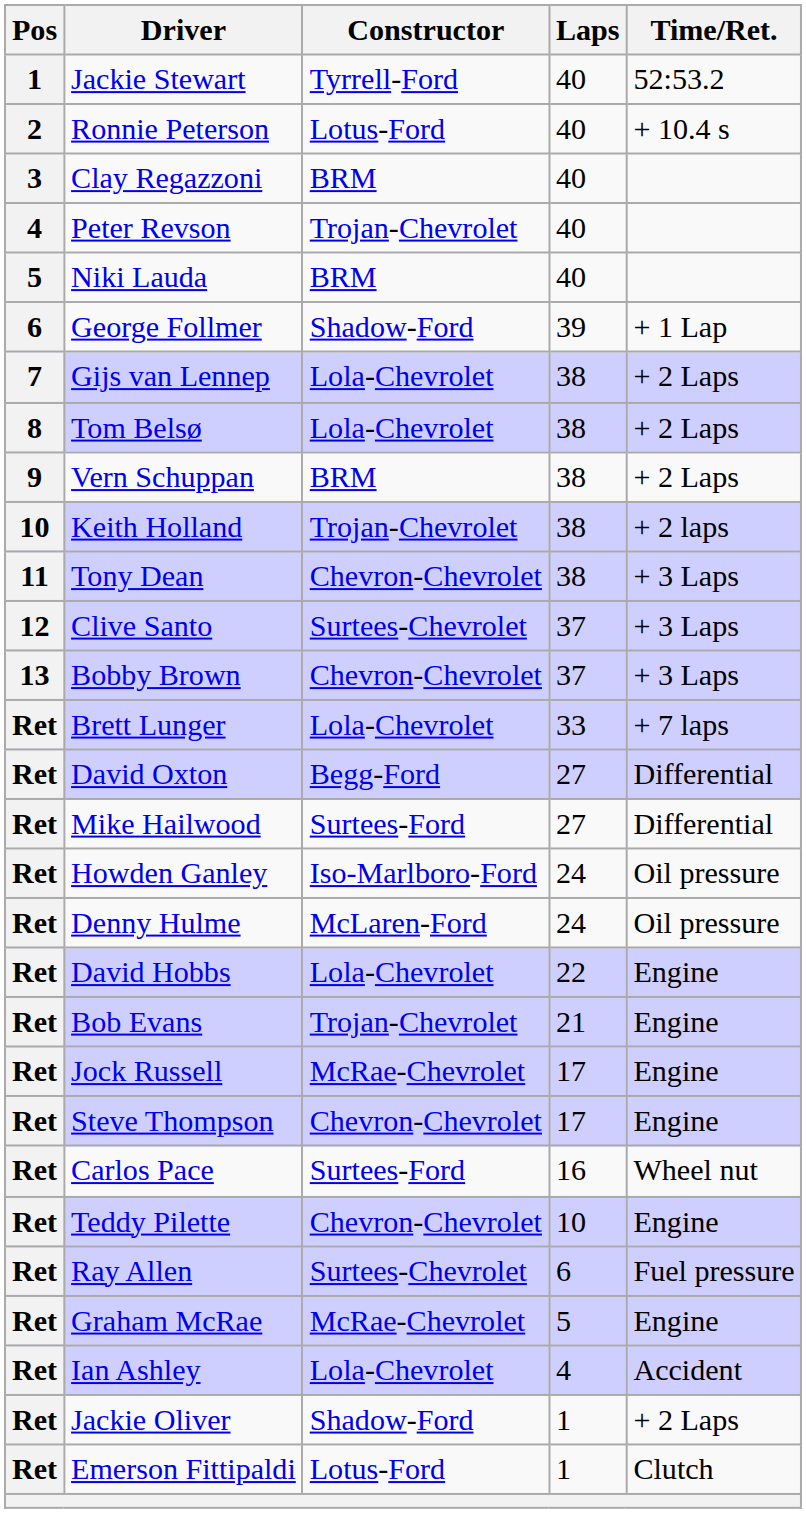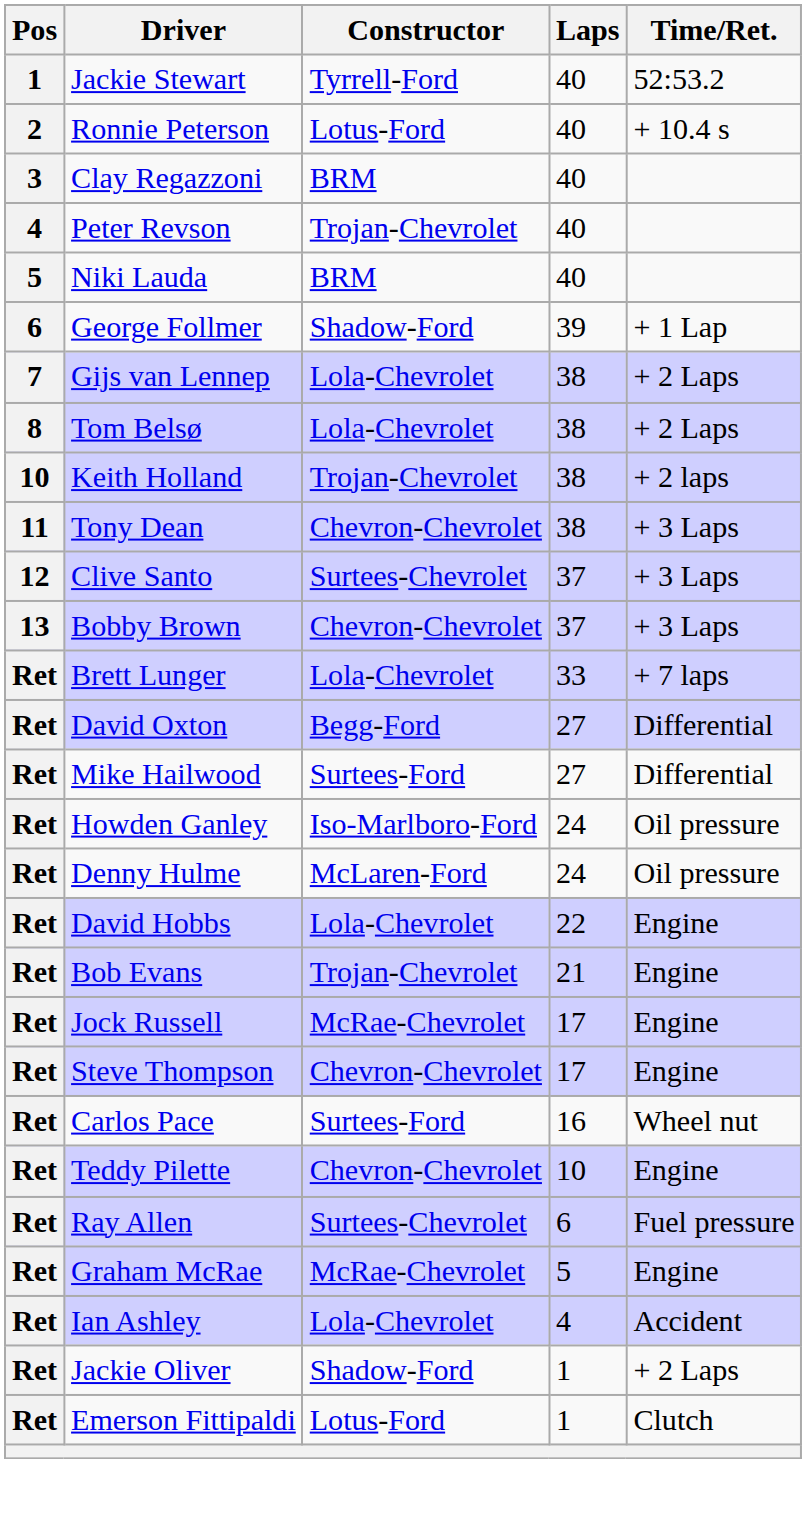 <table class="wikitable" style="font-size: 95%;">
 <tr>
 <th>Pos</th>
 <th>Driver</th>
 <th>Constructor</th>
 <th>Laps</th>
 <th>Time/Ret.</th>
 </tr>
 <tr>
 <th>1</th>
 <td> <a href='#'>Jackie Stewart</a></td>
 <td><a href='#'>Tyrrell</a>-<a href='#'>Ford</a></td>
 <td>40</td>
 <td>52:53.2</td>
 </tr>
 <tr>
 <th>2</th>
 <td> <a href='#'>Ronnie Peterson</a></td>
 <td><a href='#'>Lotus</a>-<a href='#'>Ford</a></td>
 <td>40</td>
 <td>+ 10.4 s</td>
 </tr>
 <tr>
 <th>3</th>
 <td> <a href='#'>Clay Regazzoni</a></td>
 <td><a href='#'>BRM</a></td>
 <td>40</td>
 <td></td>
 </tr>
 <tr>
 <th>4</th>
 <td> <a href='#'>Peter Revson</a></td>
 <td><a href='#'>Trojan</a>-<a href='#'>Chevrolet</a></td>
 <td>40</td>
 <td></td>
 </tr>
 <tr>
 <th>5</th>
 <td> <a href='#'>Niki Lauda</a></td>
 <td><a href='#'>BRM</a></td>
 <td>40</td>
 <td></td>
 </tr>
 <tr>
 <th>6</th>
 <td> <a href='#'>George Follmer</a></td>
 <td><a href='#'>Shadow</a>-<a href='#'>Ford</a></td>
 <td>39</td>
 <td>+ 1 Lap</td>
 </tr>
 <tr style="background-color: #CFCFFF">
 <th>7</th>
 <td> <a href='#'>Gijs van Lennep</a></td>
 <td><a href='#'>Lola</a>-<a href='#'>Chevrolet</a></td>
 <td>38</td>
 <td>+ 2 Laps</td>
 </tr>
 <tr style="background-color: #CFCFFF">
 <th>8</th>
 <td> <a href='#'>Tom Belsø</a></td>
 <td><a href='#'>Lola</a>-<a href='#'>Chevrolet</a></td>
-<td>38</td>
-<td>+ 2 Laps</td>
-</tr>
-<tr>
-<th>9</th>
-<td> <a href='#'>Vern Schuppan</a></td>
-<td><a href='#'>BRM</a></td>
 <td>38</td>
 <td>+ 2 Laps</td>
 </tr>
 <tr style="background-color: #CFCFFF">
 <th>10</th>
 <td> <a href='#'>Keith Holland</a></td>
 <td><a href='#'>Trojan</a>-<a href='#'>Chevrolet</a></td>
 <td>38</td>
 <td>+ 2 laps</td>
 </tr>
 <tr style="background-color: #CFCFFF">
 <th>11</th>
 <td> <a href='#'>Tony Dean</a></td>
 <td><a href='#'>Chevron</a>-<a href='#'>Chevrolet</a></td>
 <td>38</td>
 <td>+ 3 Laps</td>
 </tr>
 <tr style="background-color: #CFCFFF">
 <th>12</th>
 <td> <a href='#'>Clive Santo</a></td>
 <td><a href='#'>Surtees</a>-<a href='#'>Chevrolet</a></td>
 <td>37</td>
 <td>+ 3 Laps</td>
 </tr>
 <tr style="background-color: #CFCFFF">
 <th>13</th>
 <td> <a href='#'>Bobby Brown</a></td>
 <td><a href='#'>Chevron</a>-<a href='#'>Chevrolet</a></td>
 <td>37</td>
 <td>+ 3 Laps</td>
 </tr>
 <tr style="background-color: #CFCFFF">
 <th>Ret</th>
 <td> <a href='#'>Brett Lunger</a></td>
 <td><a href='#'>Lola</a>-<a href='#'>Chevrolet</a></td>
 <td>33</td>
 <td>+ 7 laps</td>
 </tr>
 <tr style="background-color: #CFCFFF">
 <th>Ret</th>
 <td> <a href='#'>David Oxton</a></td>
 <td><a href='#'>Begg</a>-<a href='#'>Ford</a></td>
 <td>27</td>
 <td>Differential</td>
 </tr>
 <tr>
 <th>Ret</th>
 <td> <a href='#'>Mike Hailwood</a></td>
 <td><a href='#'>Surtees</a>-<a href='#'>Ford</a></td>
 <td>27</td>
 <td>Differential</td>
 </tr>
 <tr>
 <th>Ret</th>
 <td> <a href='#'>Howden Ganley</a></td>
 <td><a href='#'>Iso-Marlboro</a>-<a href='#'>Ford</a></td>
 <td>24</td>
 <td>Oil pressure</td>
 </tr>
 <tr>
 <th>Ret</th>
 <td> <a href='#'>Denny Hulme</a></td>
 <td><a href='#'>McLaren</a>-<a href='#'>Ford</a></td>
 <td>24</td>
 <td>Oil pressure</td>
 </tr>
 <tr style="background-color: #CFCFFF">
 <th>Ret</th>
 <td> <a href='#'>David Hobbs</a></td>
 <td><a href='#'>Lola</a>-<a href='#'>Chevrolet</a></td>
 <td>22</td>
 <td>Engine</td>
 </tr>
 <tr style="background-color: #CFCFFF">
 <th>Ret</th>
 <td> <a href='#'>Bob Evans</a></td>
 <td><a href='#'>Trojan</a>-<a href='#'>Chevrolet</a></td>
 <td>21</td>
 <td>Engine</td>
 </tr>
 <tr style="background-color: #CFCFFF">
 <th>Ret</th>
 <td> <a href='#'>Jock Russell</a></td>
 <td><a href='#'>McRae</a>-<a href='#'>Chevrolet</a></td>
 <td>17</td>
 <td>Engine</td>
 </tr>
 <tr style="background-color: #CFCFFF">
 <th>Ret</th>
 <td> <a href='#'>Steve Thompson</a></td>
 <td><a href='#'>Chevron</a>-<a href='#'>Chevrolet</a></td>
 <td>17</td>
 <td>Engine</td>
 </tr>
 <tr>
 <th>Ret</th>
 <td> <a href='#'>Carlos Pace</a></td>
 <td><a href='#'>Surtees</a>-<a href='#'>Ford</a></td>
 <td>16</td>
 <td>Wheel nut</td>
 </tr>
 <tr style="background-color: #CFCFFF">
 <th>Ret</th>
 <td> <a href='#'>Teddy Pilette</a></td>
 <td><a href='#'>Chevron</a>-<a href='#'>Chevrolet</a></td>
 <td>10</td>
 <td>Engine</td>
 </tr>
 <tr style="background-color: #CFCFFF">
 <th>Ret</th>
 <td> <a href='#'>Ray Allen</a></td>
 <td><a href='#'>Surtees</a>-<a href='#'>Chevrolet</a></td>
 <td>6</td>
 <td>Fuel pressure</td>
 </tr>
 <tr style="background-color: #CFCFFF">
 <th>Ret</th>
 <td> <a href='#'>Graham McRae</a></td>
 <td><a href='#'>McRae</a>-<a href='#'>Chevrolet</a></td>
 <td>5</td>
 <td>Engine</td>
 </tr>
 <tr style="background-color: #CFCFFF">
 <th>Ret</th>
 <td> <a href='#'>Ian Ashley</a></td>
 <td><a href='#'>Lola</a>-<a href='#'>Chevrolet</a></td>
 <td>4</td>
 <td>Accident</td>
 </tr>
 <tr>
 <th>Ret</th>
 <td> <a href='#'>Jackie Oliver</a></td>
 <td><a href='#'>Shadow</a>-<a href='#'>Ford</a></td>
 <td>1</td>
 <td>+ 2 Laps</td>
 </tr>
 <tr>
 <th>Ret</th>
 <td> <a href='#'>Emerson Fittipaldi</a></td>
 <td><a href='#'>Lotus</a>-<a href='#'>Ford</a></td>
 <td>1</td>
 <td>Clutch</td>
 </tr>
 <tr>
 <th colspan="5"></th>
 </tr>
 </table>
